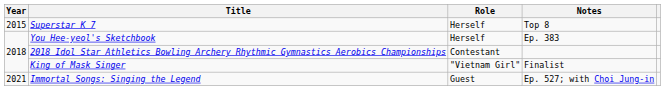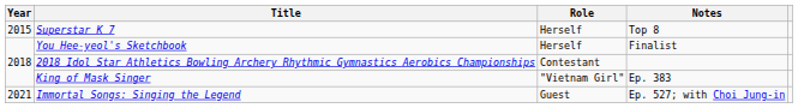 <table class="wikitable sortable plainrowheaders">
 <tr>
 <th scope="col">Year</th>
 <th scope="col">Title</th>
 <th scope="col">Role</th>
 <th scope="col">Notes</th>
 <th scope="col" class="unsortable"></th>
 </tr>
 <tr>
 <td>2015</td>
 <td><em><a href='#'>Superstar K 7</a></em></td>
 <td>Herself</td>
 <td>Top 8</td>
 <td></td>
 </tr>
 <tr>
 <td rowspan="3">2018</td>
 <td><em><a href='#'>You Hee-yeol's Sketchbook</a></em></td>
 <td>Herself</td>
-<td>Ep. 383</td>
+<td>Finalist</td>
 <td></td>
 </tr>
 <tr>
 <td><em><a href='#'>2018 Idol Star Athletics Bowling Archery Rhythmic Gymnastics Aerobics Championships</a></em></td>
 <td>Contestant</td>
 <td></td>
 <td></td>
 </tr>
 <tr>
 <td><em><a href='#'>King of Mask Singer</a></em></td>
 <td>"Vietnam Girl"</td>
-<td>Finalist</td>
+<td>Ep. 383</td>
 <td></td>
 </tr>
 <tr>
 <td>2021</td>
 <td><em><a href='#'>Immortal Songs: Singing the Legend</a></em></td>
 <td>Guest</td>
 <td>Ep. 527; with <a href='#'>Choi Jung-in</a></td>
 <td></td>
 </tr>
 </table>
